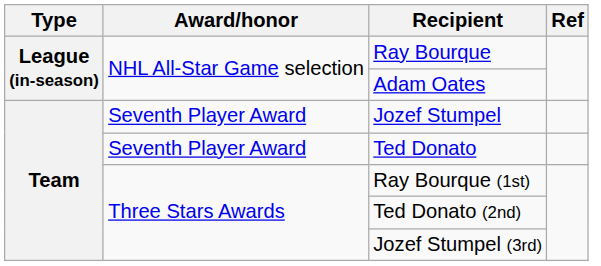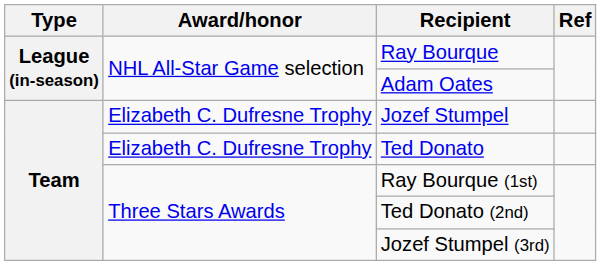 <table class="wikitable">
 <tr>
 <th scope="col">Type</th>
 <th scope="col">Award/honor</th>
 <th scope="col">Recipient</th>
 <th scope="col">Ref</th>
 </tr>
 <tr>
 <th scope="row" rowspan=2>League<br><small>(in-season)</small></th>
 <td rowspan=2><a href='#'>NHL All-Star Game</a> selection</td>
 <td><a href='#'>Ray Bourque</a></td>
 <td rowspan=2></td>
 </tr>
 <tr>
 <td><a href='#'>Adam Oates</a></td>
 </tr>
 <tr>
 <th scope="row" rowspan="6">Team<br></th>
-<td><a href='#'>Seventh Player Award</a></td>
+<td><a href='#'>Elizabeth C. Dufresne Trophy</a></td>
 <td><a href='#'>Jozef Stumpel</a></td>
 <td></td>
 </tr>
 <tr>
-<td><a href='#'>Seventh Player Award</a></td>
+<td><a href='#'>Elizabeth C. Dufresne Trophy</a></td>
 <td><a href='#'>Ted Donato</a></td>
 <td></td>
 </tr>
 <tr>
 <td rowspan="3"><a href='#'>Three Stars Awards</a></td>
 <td>Ray Bourque <small>(1st)</small></td>
 <td rowspan="3"></td>
 </tr>
 <tr>
 <td>Ted Donato <small>(2nd)</small></td>
 </tr>
 <tr>
 <td>Jozef Stumpel <small>(3rd)</small></td>
 </tr>
 </table>
